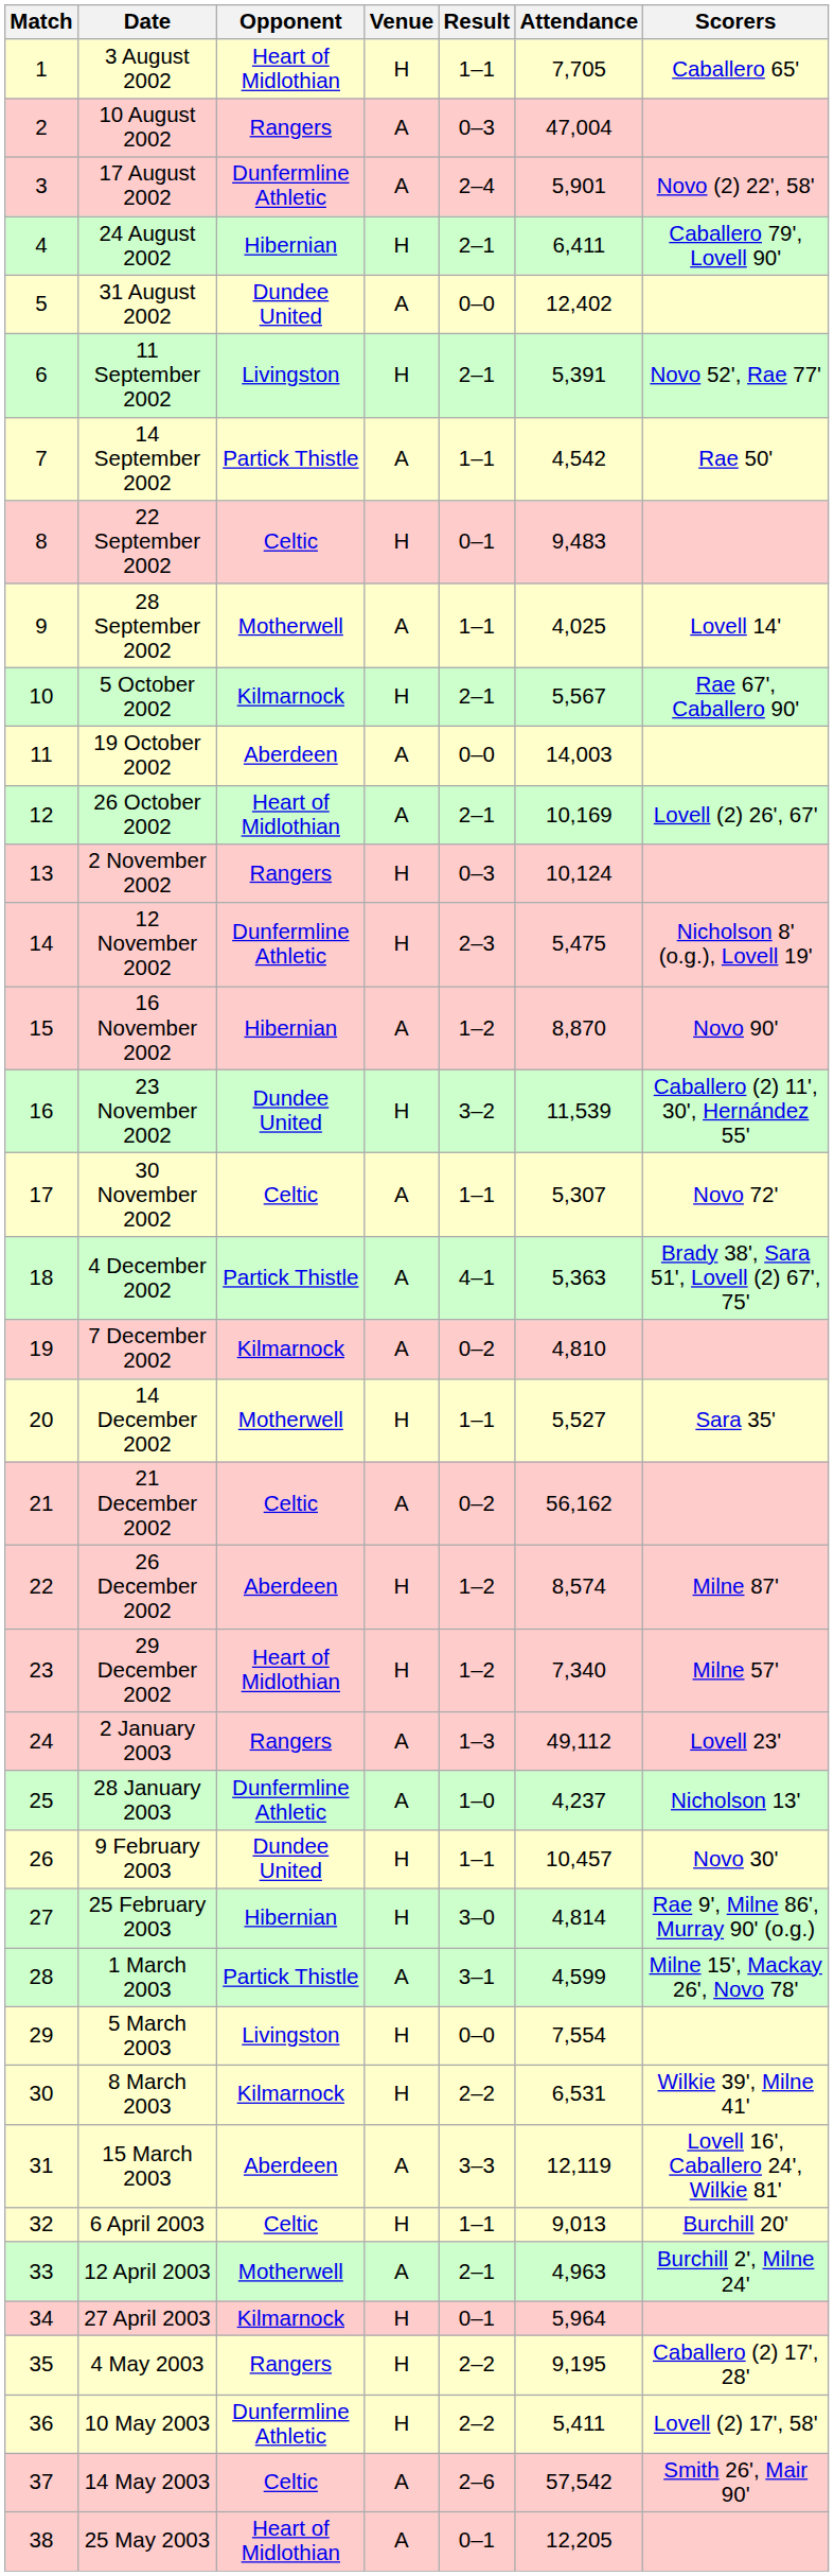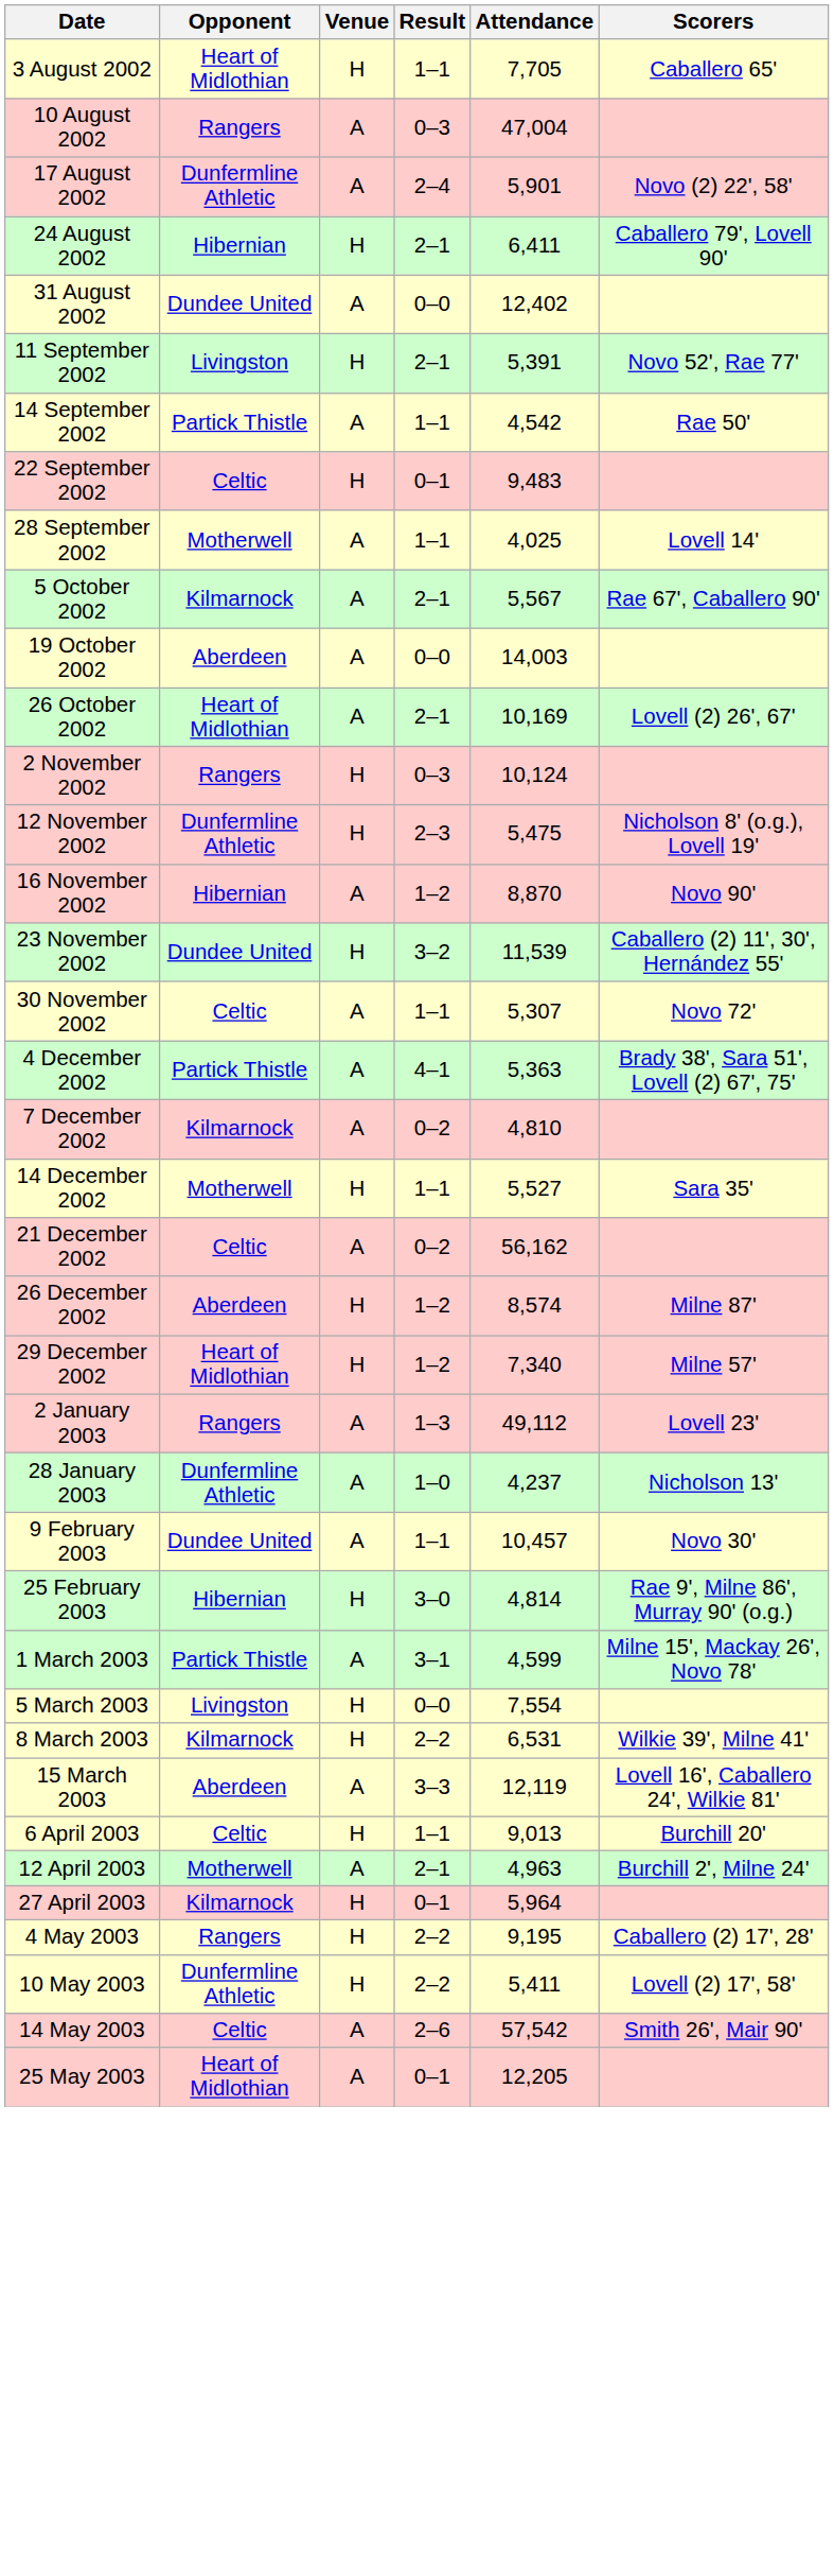 <table class="wikitable" style="font-size:100%; text-align:center">
 <tr>
-<th>Match</th>
 <th>Date</th>
 <th>Opponent</th>
 <th>Venue</th>
 <th>Result</th>
 <th>Attendance</th>
 <th>Scorers</th>
 </tr>
 <tr style="background: #FFFFCC;">
-<td>1</td>
 <td>3 August 2002</td>
 <td><a href='#'>Heart of Midlothian</a></td>
 <td>H</td>
 <td>1–1</td>
 <td>7,705</td>
 <td><a href='#'>Caballero</a> 65'</td>
 </tr>
 <tr style="background: #FFCCCC;">
-<td>2</td>
 <td>10 August 2002</td>
 <td><a href='#'>Rangers</a></td>
 <td>A</td>
 <td>0–3</td>
 <td>47,004</td>
 <td></td>
 </tr>
 <tr style="background: #FFCCCC;">
-<td>3</td>
 <td>17 August 2002</td>
 <td><a href='#'>Dunfermline Athletic</a></td>
 <td>A</td>
 <td>2–4</td>
 <td>5,901</td>
 <td><a href='#'>Novo</a> (2) 22', 58'</td>
 </tr>
 <tr style="background: #CCFFCC;">
-<td>4</td>
 <td>24 August 2002</td>
 <td><a href='#'>Hibernian</a></td>
 <td>H</td>
 <td>2–1</td>
 <td>6,411</td>
 <td><a href='#'>Caballero</a> 79', <a href='#'>Lovell</a> 90'</td>
 </tr>
 <tr style="background: #FFFFCC;">
-<td>5</td>
 <td>31 August 2002</td>
 <td><a href='#'>Dundee United</a></td>
 <td>A</td>
 <td>0–0</td>
 <td>12,402</td>
 <td></td>
 </tr>
 <tr style="background: #CCFFCC;">
-<td>6</td>
 <td>11 September 2002</td>
 <td><a href='#'>Livingston</a></td>
 <td>H</td>
 <td>2–1</td>
 <td>5,391</td>
 <td><a href='#'>Novo</a> 52', <a href='#'>Rae</a> 77'</td>
 </tr>
 <tr style="background: #FFFFCC;">
-<td>7</td>
 <td>14 September 2002</td>
 <td><a href='#'>Partick Thistle</a></td>
 <td>A</td>
 <td>1–1</td>
 <td>4,542</td>
 <td><a href='#'>Rae</a> 50'</td>
 </tr>
 <tr style="background: #FFCCCC;">
-<td>8</td>
 <td>22 September 2002</td>
 <td><a href='#'>Celtic</a></td>
 <td>H</td>
 <td>0–1</td>
 <td>9,483</td>
 <td></td>
 </tr>
 <tr style="background: #FFFFCC;">
-<td>9</td>
 <td>28 September 2002</td>
 <td><a href='#'>Motherwell</a></td>
 <td>A</td>
 <td>1–1</td>
 <td>4,025</td>
 <td><a href='#'>Lovell</a> 14'</td>
 </tr>
 <tr style="background: #CCFFCC;">
-<td>10</td>
 <td>5 October 2002</td>
 <td><a href='#'>Kilmarnock</a></td>
-<td>H</td>
+<td>A</td>
 <td>2–1</td>
 <td>5,567</td>
 <td><a href='#'>Rae</a> 67', <a href='#'>Caballero</a> 90'</td>
 </tr>
 <tr style="background: #FFFFCC;">
-<td>11</td>
 <td>19 October 2002</td>
 <td><a href='#'>Aberdeen</a></td>
 <td>A</td>
 <td>0–0</td>
 <td>14,003</td>
 <td></td>
 </tr>
 <tr style="background: #CCFFCC;">
-<td>12</td>
 <td>26 October 2002</td>
 <td><a href='#'>Heart of Midlothian</a></td>
 <td>A</td>
 <td>2–1</td>
 <td>10,169</td>
 <td><a href='#'>Lovell</a> (2) 26', 67'</td>
 </tr>
 <tr style="background: #FFCCCC;">
-<td>13</td>
 <td>2 November 2002</td>
 <td><a href='#'>Rangers</a></td>
 <td>H</td>
 <td>0–3</td>
 <td>10,124</td>
 <td></td>
 </tr>
 <tr style="background: #FFCCCC;">
-<td>14</td>
 <td>12 November 2002</td>
 <td><a href='#'>Dunfermline Athletic</a></td>
 <td>H</td>
 <td>2–3</td>
 <td>5,475</td>
 <td><a href='#'>Nicholson</a> 8' (o.g.), <a href='#'>Lovell</a> 19'</td>
 </tr>
 <tr style="background: #FFCCCC;">
-<td>15</td>
 <td>16 November 2002</td>
 <td><a href='#'>Hibernian</a></td>
 <td>A</td>
 <td>1–2</td>
 <td>8,870</td>
 <td><a href='#'>Novo</a> 90'</td>
 </tr>
 <tr style="background: #CCFFCC;">
-<td>16</td>
 <td>23 November 2002</td>
 <td><a href='#'>Dundee United</a></td>
 <td>H</td>
 <td>3–2</td>
 <td>11,539</td>
 <td><a href='#'>Caballero</a> (2) 11', 30', <a href='#'>Hernández</a> 55'</td>
 </tr>
 <tr style="background: #FFFFCC;">
-<td>17</td>
 <td>30 November 2002</td>
 <td><a href='#'>Celtic</a></td>
 <td>A</td>
 <td>1–1</td>
 <td>5,307</td>
 <td><a href='#'>Novo</a> 72'</td>
 </tr>
 <tr style="background: #CCFFCC;">
-<td>18</td>
 <td>4 December 2002</td>
 <td><a href='#'>Partick Thistle</a></td>
 <td>A</td>
 <td>4–1</td>
 <td>5,363</td>
 <td><a href='#'>Brady</a> 38', <a href='#'>Sara</a> 51', <a href='#'>Lovell</a> (2) 67', 75'</td>
 </tr>
 <tr style="background: #FFCCCC;">
-<td>19</td>
 <td>7 December 2002</td>
 <td><a href='#'>Kilmarnock</a></td>
 <td>A</td>
 <td>0–2</td>
 <td>4,810</td>
 <td></td>
 </tr>
 <tr style="background: #FFFFCC;">
-<td>20</td>
 <td>14 December 2002</td>
 <td><a href='#'>Motherwell</a></td>
 <td>H</td>
 <td>1–1</td>
 <td>5,527</td>
 <td><a href='#'>Sara</a> 35'</td>
 </tr>
 <tr style="background: #FFCCCC;">
-<td>21</td>
 <td>21 December 2002</td>
 <td><a href='#'>Celtic</a></td>
 <td>A</td>
 <td>0–2</td>
 <td>56,162</td>
 <td></td>
 </tr>
 <tr style="background: #FFCCCC;">
-<td>22</td>
 <td>26 December 2002</td>
 <td><a href='#'>Aberdeen</a></td>
 <td>H</td>
 <td>1–2</td>
 <td>8,574</td>
 <td><a href='#'>Milne</a> 87'</td>
 </tr>
 <tr style="background: #FFCCCC;">
-<td>23</td>
 <td>29 December 2002</td>
 <td><a href='#'>Heart of Midlothian</a></td>
 <td>H</td>
 <td>1–2</td>
 <td>7,340</td>
 <td><a href='#'>Milne</a> 57'</td>
 </tr>
 <tr style="background: #FFCCCC;">
-<td>24</td>
 <td>2 January 2003</td>
 <td><a href='#'>Rangers</a></td>
 <td>A</td>
 <td>1–3</td>
 <td>49,112</td>
 <td><a href='#'>Lovell</a> 23'</td>
 </tr>
 <tr style="background: #CCFFCC;">
-<td>25</td>
 <td>28 January 2003</td>
 <td><a href='#'>Dunfermline Athletic</a></td>
 <td>A</td>
 <td>1–0</td>
 <td>4,237</td>
 <td><a href='#'>Nicholson</a> 13'</td>
 </tr>
 <tr style="background: #FFFFCC;">
-<td>26</td>
 <td>9 February 2003</td>
 <td><a href='#'>Dundee United</a></td>
-<td>H</td>
+<td>A</td>
 <td>1–1</td>
 <td>10,457</td>
 <td><a href='#'>Novo</a> 30'</td>
 </tr>
 <tr style="background: #CCFFCC;">
-<td>27</td>
 <td>25 February 2003</td>
 <td><a href='#'>Hibernian</a></td>
 <td>H</td>
 <td>3–0</td>
 <td>4,814</td>
 <td><a href='#'>Rae</a> 9', <a href='#'>Milne</a> 86', <a href='#'>Murray</a> 90' (o.g.)</td>
 </tr>
 <tr style="background: #CCFFCC;">
-<td>28</td>
 <td>1 March 2003</td>
 <td><a href='#'>Partick Thistle</a></td>
 <td>A</td>
 <td>3–1</td>
 <td>4,599</td>
 <td><a href='#'>Milne</a> 15', <a href='#'>Mackay</a> 26', <a href='#'>Novo</a> 78'</td>
 </tr>
 <tr style="background: #FFFFCC;">
-<td>29</td>
 <td>5 March 2003</td>
 <td><a href='#'>Livingston</a></td>
 <td>H</td>
 <td>0–0</td>
 <td>7,554</td>
 <td></td>
 </tr>
 <tr style="background: #FFFFCC;">
-<td>30</td>
 <td>8 March 2003</td>
 <td><a href='#'>Kilmarnock</a></td>
 <td>H</td>
 <td>2–2</td>
 <td>6,531</td>
 <td><a href='#'>Wilkie</a> 39', <a href='#'>Milne</a> 41'</td>
 </tr>
 <tr style="background: #FFFFCC;">
-<td>31</td>
 <td>15 March 2003</td>
 <td><a href='#'>Aberdeen</a></td>
 <td>A</td>
 <td>3–3</td>
 <td>12,119</td>
 <td><a href='#'>Lovell</a> 16', <a href='#'>Caballero</a> 24', <a href='#'>Wilkie</a> 81'</td>
 </tr>
 <tr style="background: #FFFFCC;">
-<td>32</td>
 <td>6 April 2003</td>
 <td><a href='#'>Celtic</a></td>
 <td>H</td>
 <td>1–1</td>
 <td>9,013</td>
 <td><a href='#'>Burchill</a> 20'</td>
 </tr>
 <tr style="background: #CCFFCC;">
-<td>33</td>
 <td>12 April 2003</td>
 <td><a href='#'>Motherwell</a></td>
 <td>A</td>
 <td>2–1</td>
 <td>4,963</td>
 <td><a href='#'>Burchill</a> 2', <a href='#'>Milne</a> 24'</td>
 </tr>
 <tr style="background: #FFCCCC;">
-<td>34</td>
 <td>27 April 2003</td>
 <td><a href='#'>Kilmarnock</a></td>
 <td>H</td>
 <td>0–1</td>
 <td>5,964</td>
 <td></td>
 </tr>
 <tr style="background: #FFFFCC;">
-<td>35</td>
 <td>4 May 2003</td>
 <td><a href='#'>Rangers</a></td>
 <td>H</td>
 <td>2–2</td>
 <td>9,195</td>
 <td><a href='#'>Caballero</a> (2) 17', 28'</td>
 </tr>
 <tr style="background: #FFFFCC;">
-<td>36</td>
 <td>10 May 2003</td>
 <td><a href='#'>Dunfermline Athletic</a></td>
 <td>H</td>
 <td>2–2</td>
 <td>5,411</td>
 <td><a href='#'>Lovell</a> (2) 17', 58'</td>
 </tr>
 <tr style="background: #FFCCCC;">
-<td>37</td>
 <td>14 May 2003</td>
 <td><a href='#'>Celtic</a></td>
 <td>A</td>
 <td>2–6</td>
 <td>57,542</td>
 <td><a href='#'>Smith</a> 26', <a href='#'>Mair</a> 90'</td>
 </tr>
 <tr style="background: #FFCCCC;">
-<td>38</td>
 <td>25 May 2003</td>
 <td><a href='#'>Heart of Midlothian</a></td>
 <td>A</td>
 <td>0–1</td>
 <td>12,205</td>
 <td></td>
 </tr>
 </table>
